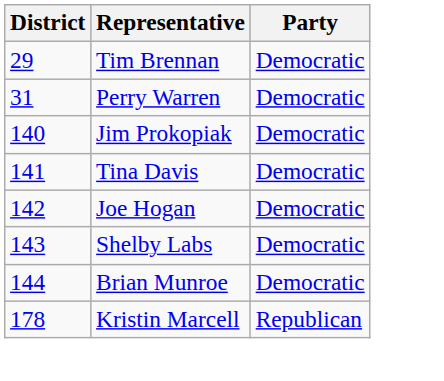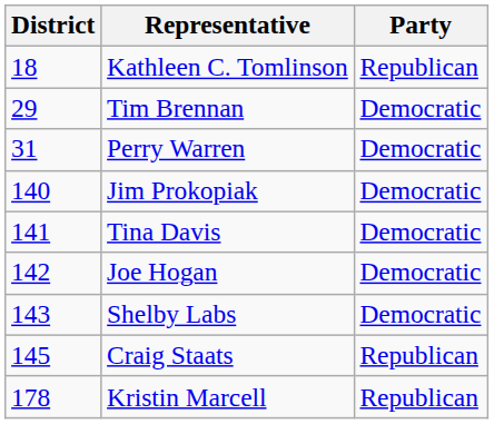 <table class="sortable wikitable">
 <tr>
 <th>District</th>
 <th>Representative</th>
 <th>Party</th>
+</tr>
+<tr>
+<td><a href='#'>18</a></td>
+<td><a href='#'>Kathleen C. Tomlinson</a></td>
+<td><a href='#'>Republican</a></td>
 </tr>
 <tr>
 <td><a href='#'>29</a></td>
 <td><a href='#'>Tim Brennan</a></td>
 <td><a href='#'>Democratic</a></td>
 </tr>
 <tr>
 <td><a href='#'>31</a></td>
 <td><a href='#'>Perry Warren</a></td>
 <td><a href='#'>Democratic</a></td>
 </tr>
 <tr>
 <td><a href='#'>140</a></td>
 <td><a href='#'> Jim Prokopiak</a></td>
 <td><a href='#'>Democratic</a></td>
 </tr>
 <tr>
 <td><a href='#'>141</a></td>
 <td><a href='#'>Tina Davis</a></td>
 <td><a href='#'>Democratic</a></td>
 </tr>
 <tr>
 <td><a href='#'>142</a></td>
 <td><a href='#'>Joe Hogan</a></td>
 <td><a href='#'>Democratic</a></td>
 </tr>
 <tr>
 <td><a href='#'>143</a></td>
 <td><a href='#'>Shelby Labs</a></td>
 <td><a href='#'>Democratic</a></td>
 </tr>
 <tr>
-<td><a href='#'>144</a></td>
-<td><a href='#'>Brian Munroe</a></td>
-<td><a href='#'>Democratic</a></td>
+<td><a href='#'>145</a></td>
+<td><a href='#'>Craig Staats</a></td>
+<td><a href='#'>Republican</a></td>
 </tr>
 <tr>
 <td><a href='#'>178</a></td>
 <td><a href='#'>Kristin Marcell</a></td>
 <td><a href='#'>Republican</a></td>
 </tr>
 </table>
